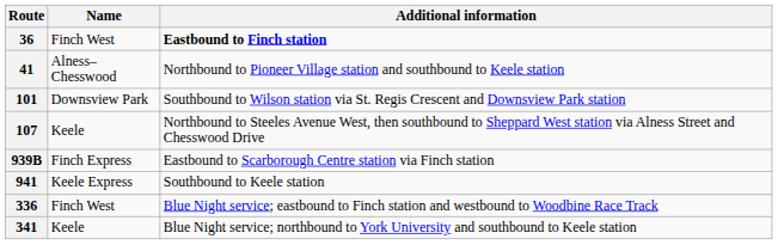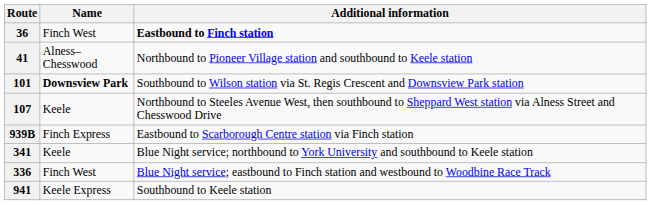 <table class="wikitable">
 <tr>
 <th>Route</th>
 <th>Name</th>
 <th>Additional information</th>
 </tr>
 <tr>
 <th>36</th>
 <td>Finch West</td>
 <td><strong>Eastbound to <a href='#'>Finch station</a></strong></td>
 </tr>
 <tr>
 <th>41</th>
 <td>Alness–Chesswood</td>
 <td>Northbound to <a href='#'>Pioneer Village station</a> and southbound to <a href='#'>Keele station</a><br></td>
 </tr>
 <tr>
 <th>101</th>
-<td>Downsview Park</td>
+<td><strong>Downsview Park</strong></td>
 <td>Southbound to <a href='#'>Wilson station</a> via St. Regis Crescent and <a href='#'>Downsview Park station</a></td>
 </tr>
 <tr>
 <th>107</th>
 <td>Keele</td>
 <td>Northbound to Steeles Avenue West, then southbound to <a href='#'>Sheppard West station</a> via Alness Street and Chesswood Drive</td>
 </tr>
 <tr>
 <th>939B</th>
 <td>Finch Express</td>
 <td>Eastbound to <a href='#'>Scarborough Centre station</a> via Finch station</td>
 </tr>
 <tr>
-<th>941</th>
-<td>Keele Express</td>
-<td>Southbound to Keele station<br></td>
+<th>341</th>
+<td>Keele</td>
+<td>Blue Night service; northbound to <a href='#'>York University</a> and southbound to Keele station<br></td>
 </tr>
 <tr>
 <th>336</th>
 <td>Finch West</td>
 <td><a href='#'>Blue Night service</a>; eastbound to Finch station and westbound to <a href='#'>Woodbine Race Track</a><br></td>
 </tr>
 <tr>
-<th>341</th>
-<td>Keele</td>
-<td>Blue Night service; northbound to <a href='#'>York University</a> and southbound to Keele station<br></td>
+<th>941</th>
+<td>Keele Express</td>
+<td>Southbound to Keele station<br></td>
 </tr>
 </table>
